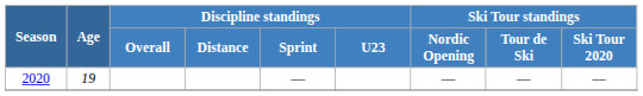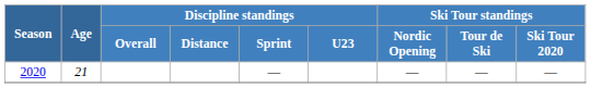 <table class="wikitable" style="font-size:95%; text-align:center; border:grey solid 1px; border-collapse:collapse; background:#ffffff;">
 <tr>
 <th style="background-color:#369; color:white; width:60px;" rowspan="2"> Season </th>
 <th style="background-color:#369; color:white; width:40px;" rowspan="2"> Age </th>
 <th style="background-color:#4180be; color:white;" colspan="4">Discipline standings</th>
 <th style="background-color:#4180be; color:white;" colspan="3">Ski Tour standings</th>
 </tr>
 <tr>
 <th style="background-color:#4180be; color:white; width:75px;">Overall</th>
 <th style="background-color:#4180be; color:white; width:75px;">Distance</th>
 <th style="background-color:#4180be; color:white; width:75px;">Sprint</th>
 <th style="background-color:#4180be; color:white; width:75px;">U23</th>
 <th style="background-color:#4180be; color:white; width:75px;">Nordic<br>Opening</th>
 <th style="background-color:#4180be; color:white; width:75px;">Tour de<br>Ski</th>
 <th style="background-color:#4180be; color:white; width:75px;">Ski Tour<br>2020</th>
 </tr>
 <tr>
 <td><a href='#'>2020</a></td>
-<td><em>19</em></td>
+<td><em>21</em></td>
 <td></td>
 <td></td>
 <td>—</td>
 <td></td>
 <td>—</td>
 <td>—</td>
 <td>—</td>
 </tr>
 <tr>
 </tr>
 </table>
